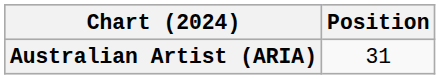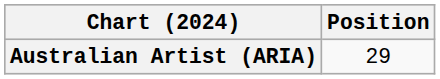 <table class="wikitable plainrowheaders" style="text-align:center">
 <tr>
 <th scope="col">Chart (2024)</th>
 <th scope="col">Position</th>
 </tr>
 <tr>
 <th scope="row">Australian Artist (ARIA)</th>
-<td>31</td>
+<td>29</td>
 </tr>
 </table>
